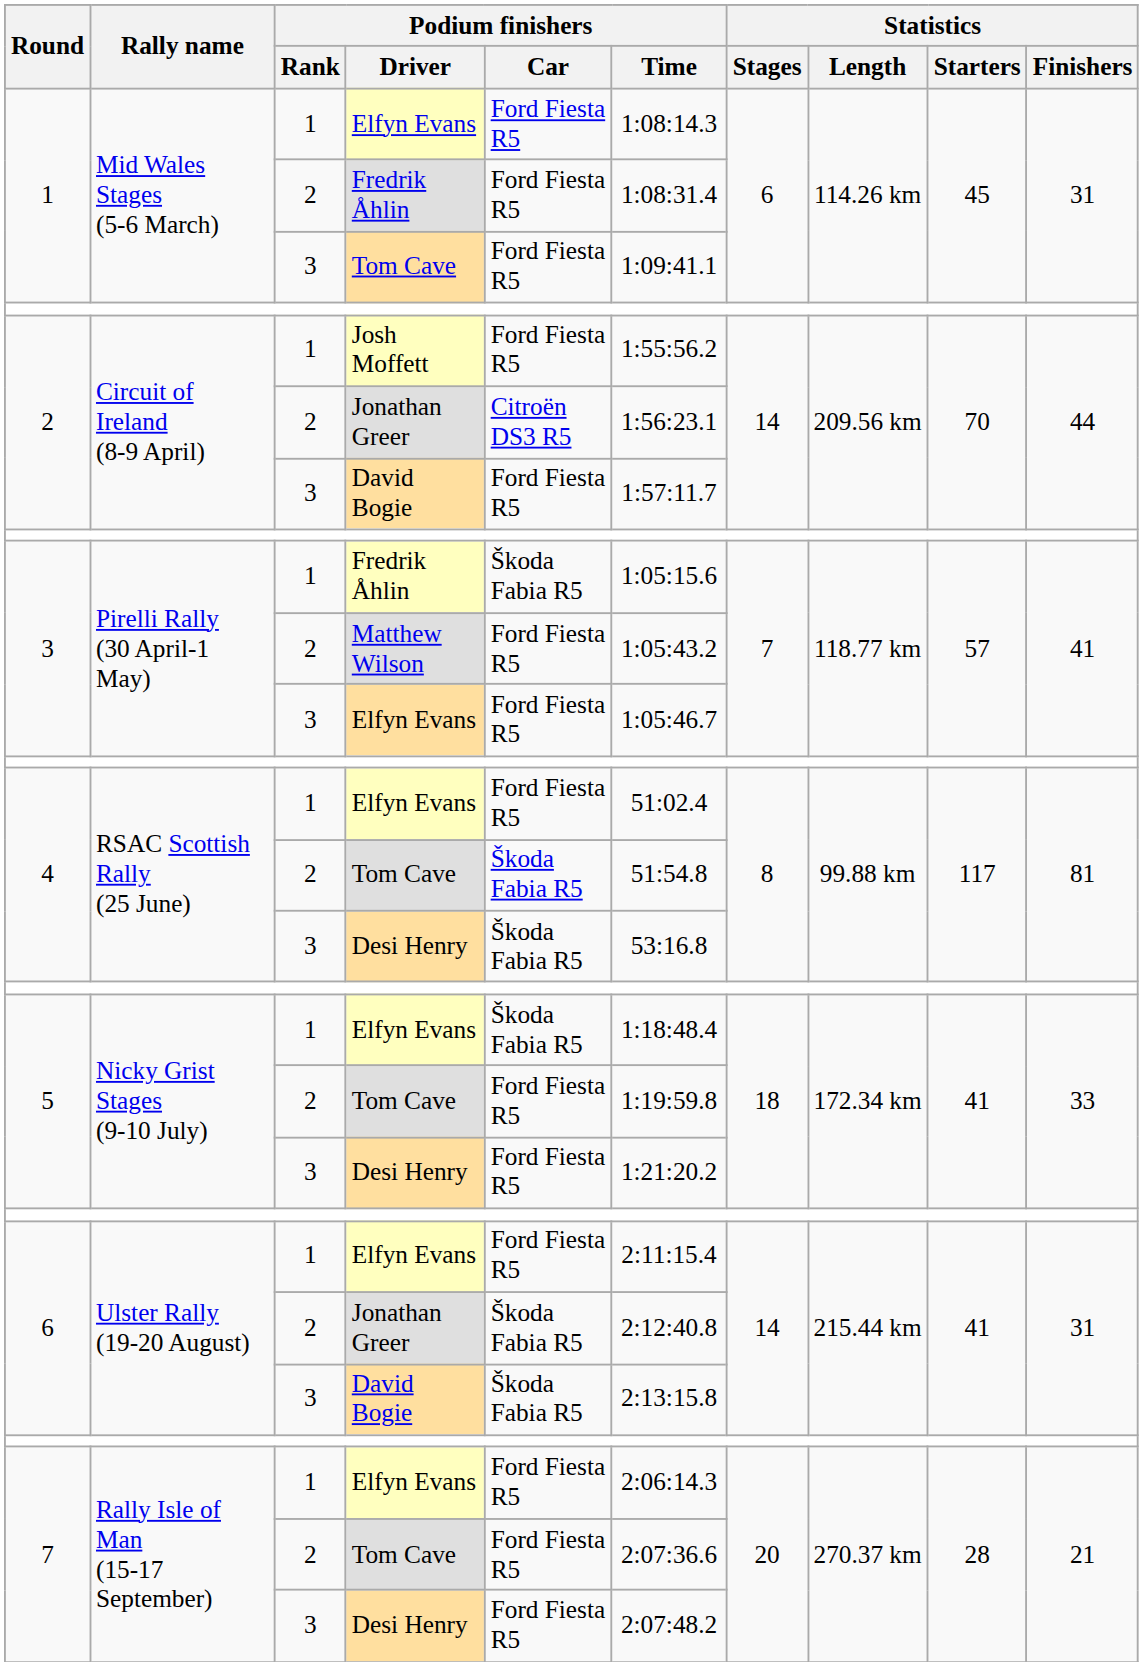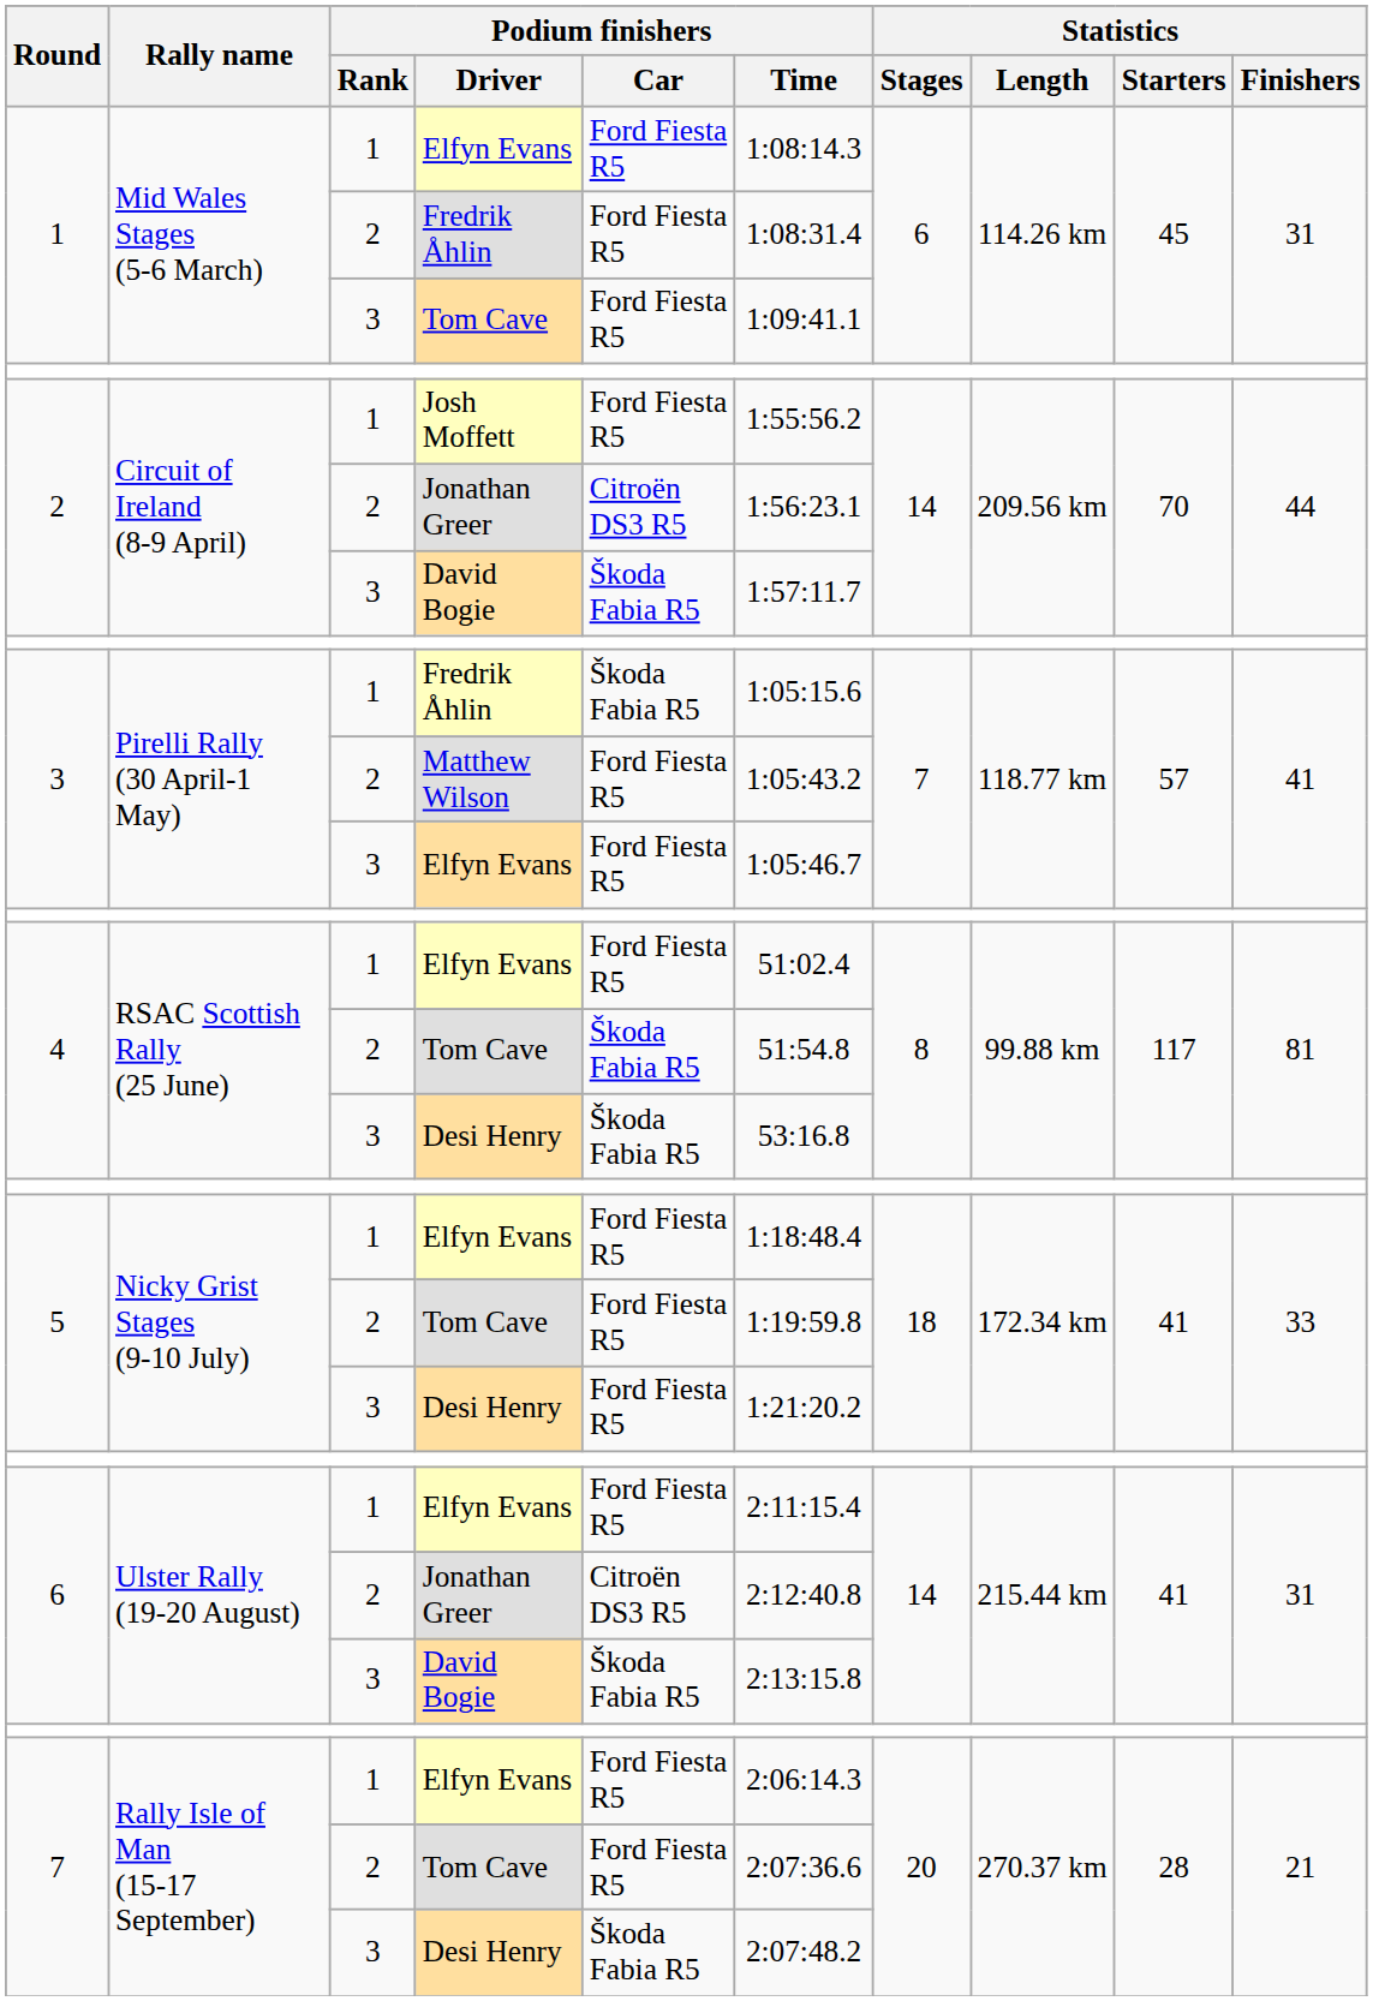 <table class="wikitable" style="font-size:85%;">
 <tr>
 <th rowspan=2>Round</th>
 <th style="width:22em" rowspan=2>Rally name</th>
 <th colspan=4>Podium finishers</th>
 <th colspan=4>Statistics</th>
 </tr>
 <tr>
 <th>Rank</th>
 <th style="width:15em">Driver</th>
 <th style="width:15em">Car</th>
 <th style="width:6em">Time</th>
 <th>Stages</th>
 <th>Length</th>
 <th>Starters</th>
 <th>Finishers</th>
 </tr>
 <tr>
 <td rowspan="3" style="text-align:center;">1</td>
 <td rowspan=3><a href='#'>Mid Wales Stages</a><br>(5-6 March)</td>
 <td align=center>1</td>
 <td style="background:#ffffbf;"> <a href='#'>Elfyn Evans</a></td>
 <td><a href='#'>Ford Fiesta R5</a></td>
 <td align=center>1:08:14.3</td>
 <td rowspan="3" style="text-align:center;">6</td>
 <td rowspan="3" style="text-align:center;">114.26 km</td>
 <td rowspan="3" style="text-align:center;">45</td>
 <td rowspan="3" style="text-align:center;">31</td>
 </tr>
 <tr>
 <td align=center>2</td>
 <td style="background:#dfdfdf;"> <a href='#'>Fredrik Åhlin</a></td>
 <td>Ford Fiesta R5</td>
 <td align=center>1:08:31.4</td>
 </tr>
 <tr>
 <td align=center>3</td>
 <td style="background:#ffdf9f;"> <a href='#'>Tom Cave</a></td>
 <td>Ford Fiesta R5</td>
 <td align=center>1:09:41.1</td>
 </tr>
 <tr style="background:white;">
 <td colspan="10"></td>
 </tr>
 <tr>
 <td rowspan="3" style="text-align:center;">2</td>
 <td rowspan=3><a href='#'>Circuit of Ireland</a><br>(8-9 April)</td>
 <td align=center>1</td>
 <td style="background:#ffffbf;"> Josh Moffett</td>
 <td>Ford Fiesta R5</td>
 <td align=center>1:55:56.2</td>
 <td rowspan="3" style="text-align:center;">14</td>
 <td rowspan="3" style="text-align:center;">209.56 km</td>
 <td rowspan="3" style="text-align:center;">70</td>
 <td rowspan="3" style="text-align:center;">44</td>
 </tr>
 <tr>
 <td align=center>2</td>
 <td style="background:#dfdfdf;"> Jonathan Greer</td>
 <td><a href='#'>Citroën DS3 R5</a></td>
 <td align=center>1:56:23.1</td>
 </tr>
 <tr>
 <td align=center>3</td>
 <td style="background:#ffdf9f;"> David Bogie</td>
-<td>Ford Fiesta R5</td>
+<td><a href='#'>Škoda Fabia R5</a></td>
 <td align=center>1:57:11.7</td>
 </tr>
 <tr style="background:white;">
 <td colspan="12"></td>
 </tr>
 <tr>
 <td rowspan="3" style="text-align:center;">3</td>
 <td rowspan=3><a href='#'>Pirelli Rally</a><br>(30 April-1 May)</td>
 <td align=center>1</td>
 <td style="background:#ffffbf;"> Fredrik Åhlin</td>
 <td>Škoda Fabia R5</td>
 <td align=center>1:05:15.6</td>
 <td rowspan="3" style="text-align:center;">7</td>
 <td rowspan="3" style="text-align:center;">118.77 km</td>
 <td rowspan="3" style="text-align:center;">57</td>
 <td rowspan="3" style="text-align:center;">41</td>
 </tr>
 <tr>
 <td align=center>2</td>
 <td style="background:#dfdfdf;"> <a href='#'>Matthew Wilson</a></td>
 <td>Ford Fiesta R5</td>
 <td align=center>1:05:43.2</td>
 </tr>
 <tr>
 <td align=center>3</td>
 <td style="background:#ffdf9f;"> Elfyn Evans</td>
 <td>Ford Fiesta R5</td>
 <td align=center>1:05:46.7</td>
 </tr>
 <tr style="background:white;">
 <td colspan="12"></td>
 </tr>
 <tr>
 <td rowspan="3" style="text-align:center;">4</td>
 <td rowspan=3>RSAC <a href='#'>Scottish Rally</a><br>(25 June)</td>
 <td align=center>1</td>
 <td style="background:#ffffbf;"> Elfyn Evans</td>
 <td>Ford Fiesta R5</td>
 <td align=center>51:02.4</td>
 <td rowspan="3" style="text-align:center;">8</td>
 <td rowspan="3" style="text-align:center;">99.88 km</td>
 <td rowspan="3" style="text-align:center;">117</td>
 <td rowspan="3" style="text-align:center;">81</td>
 </tr>
 <tr>
 <td align=center>2</td>
 <td style="background:#dfdfdf;"> Tom Cave</td>
 <td><a href='#'>Škoda Fabia R5</a></td>
 <td align=center>51:54.8</td>
 </tr>
 <tr>
 <td align=center>3</td>
 <td style="background:#ffdf9f;"> Desi Henry</td>
 <td>Škoda Fabia R5</td>
 <td align=center>53:16.8</td>
 </tr>
 <tr style="background:white;">
 <td colspan="12"></td>
 </tr>
 <tr>
 <td rowspan="3" style="text-align:center;">5</td>
 <td rowspan=3><a href='#'>Nicky Grist Stages</a><br>(9-10 July)</td>
 <td align=center>1</td>
 <td style="background:#ffffbf;"> Elfyn Evans</td>
-<td>Škoda Fabia R5</td>
+<td>Ford Fiesta R5</td>
 <td align=center>1:18:48.4</td>
 <td rowspan="3" style="text-align:center;">18</td>
 <td rowspan="3" style="text-align:center;">172.34 km</td>
 <td rowspan="3" style="text-align:center;">41</td>
 <td rowspan="3" style="text-align:center;">33</td>
 </tr>
 <tr>
 <td align=center>2</td>
 <td style="background:#dfdfdf;"> Tom Cave</td>
 <td>Ford Fiesta R5</td>
 <td align=center>1:19:59.8</td>
 </tr>
 <tr>
 <td align=center>3</td>
 <td style="background:#ffdf9f;"> Desi Henry</td>
 <td>Ford Fiesta R5</td>
 <td align=center>1:21:20.2</td>
 </tr>
 <tr style="background:white;">
 <td colspan="12"></td>
 </tr>
 <tr>
 <td rowspan="3" style="text-align:center;">6</td>
 <td rowspan=3><a href='#'>Ulster Rally</a><br>(19-20 August)</td>
 <td align=center>1</td>
 <td style="background:#ffffbf;"> Elfyn Evans</td>
 <td>Ford Fiesta R5</td>
 <td align=center>2:11:15.4</td>
 <td rowspan="3" style="text-align:center;">14</td>
 <td rowspan="3" style="text-align:center;">215.44 km</td>
 <td rowspan="3" style="text-align:center;">41</td>
 <td rowspan="3" style="text-align:center;">31</td>
 </tr>
 <tr>
 <td align=center>2</td>
 <td style="background:#dfdfdf;"> Jonathan Greer</td>
-<td>Škoda Fabia R5</td>
+<td>Citroën DS3 R5</td>
 <td align=center>2:12:40.8</td>
 </tr>
 <tr>
 <td align=center>3</td>
 <td style="background:#ffdf9f;"> <a href='#'>David Bogie</a></td>
 <td>Škoda Fabia R5</td>
 <td align=center>2:13:15.8</td>
 </tr>
 <tr style="background:white;">
 <td colspan="12"></td>
 </tr>
 <tr>
 <td rowspan="3" style="text-align:center;">7</td>
 <td rowspan=3><a href='#'>Rally Isle of Man</a><br>(15-17 September)</td>
 <td align=center>1</td>
 <td style="background:#ffffbf;"> Elfyn Evans</td>
 <td>Ford Fiesta R5</td>
 <td align=center>2:06:14.3</td>
 <td rowspan="3" style="text-align:center;">20</td>
 <td rowspan="3" style="text-align:center;">270.37 km</td>
 <td rowspan="3" style="text-align:center;">28</td>
 <td rowspan="3" style="text-align:center;">21</td>
 </tr>
 <tr>
 <td align=center>2</td>
 <td style="background:#dfdfdf;"> Tom Cave</td>
 <td>Ford Fiesta R5</td>
 <td align=center>2:07:36.6</td>
 </tr>
 <tr>
 <td align=center>3</td>
 <td style="background:#ffdf9f;"> Desi Henry</td>
-<td>Ford Fiesta R5</td>
+<td>Škoda Fabia R5</td>
 <td align=center>2:07:48.2</td>
 </tr>
 </table>
